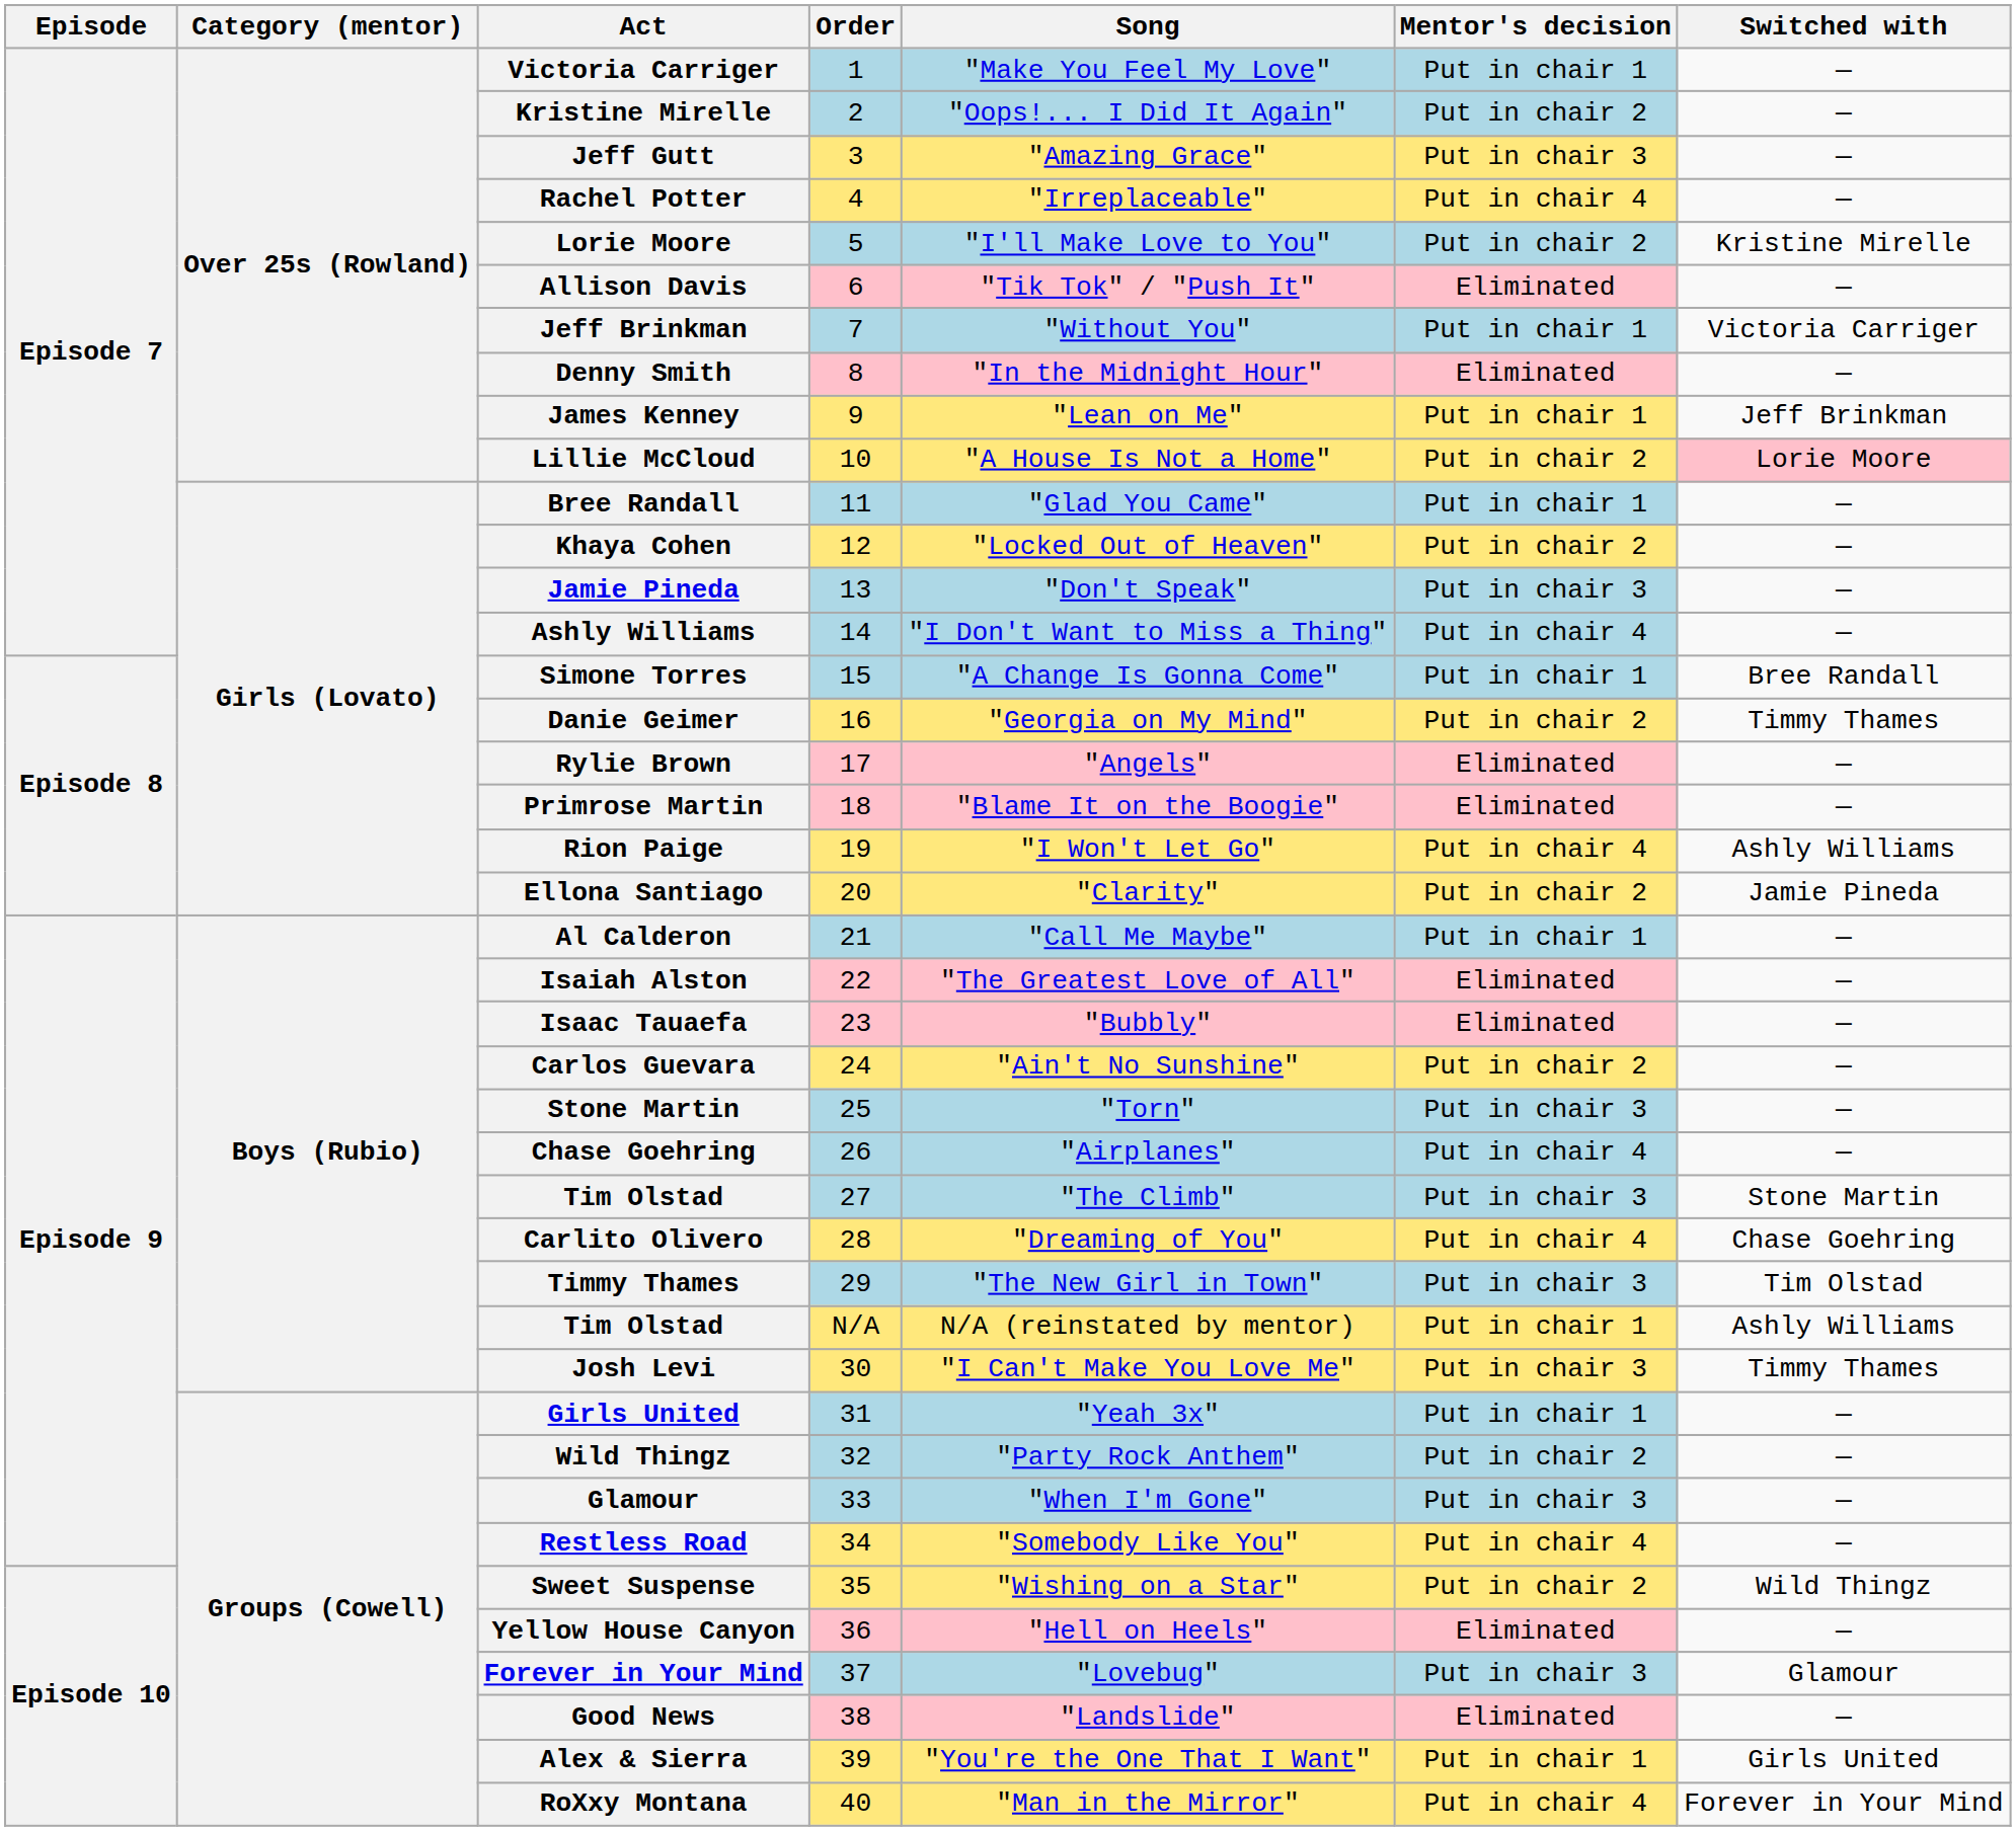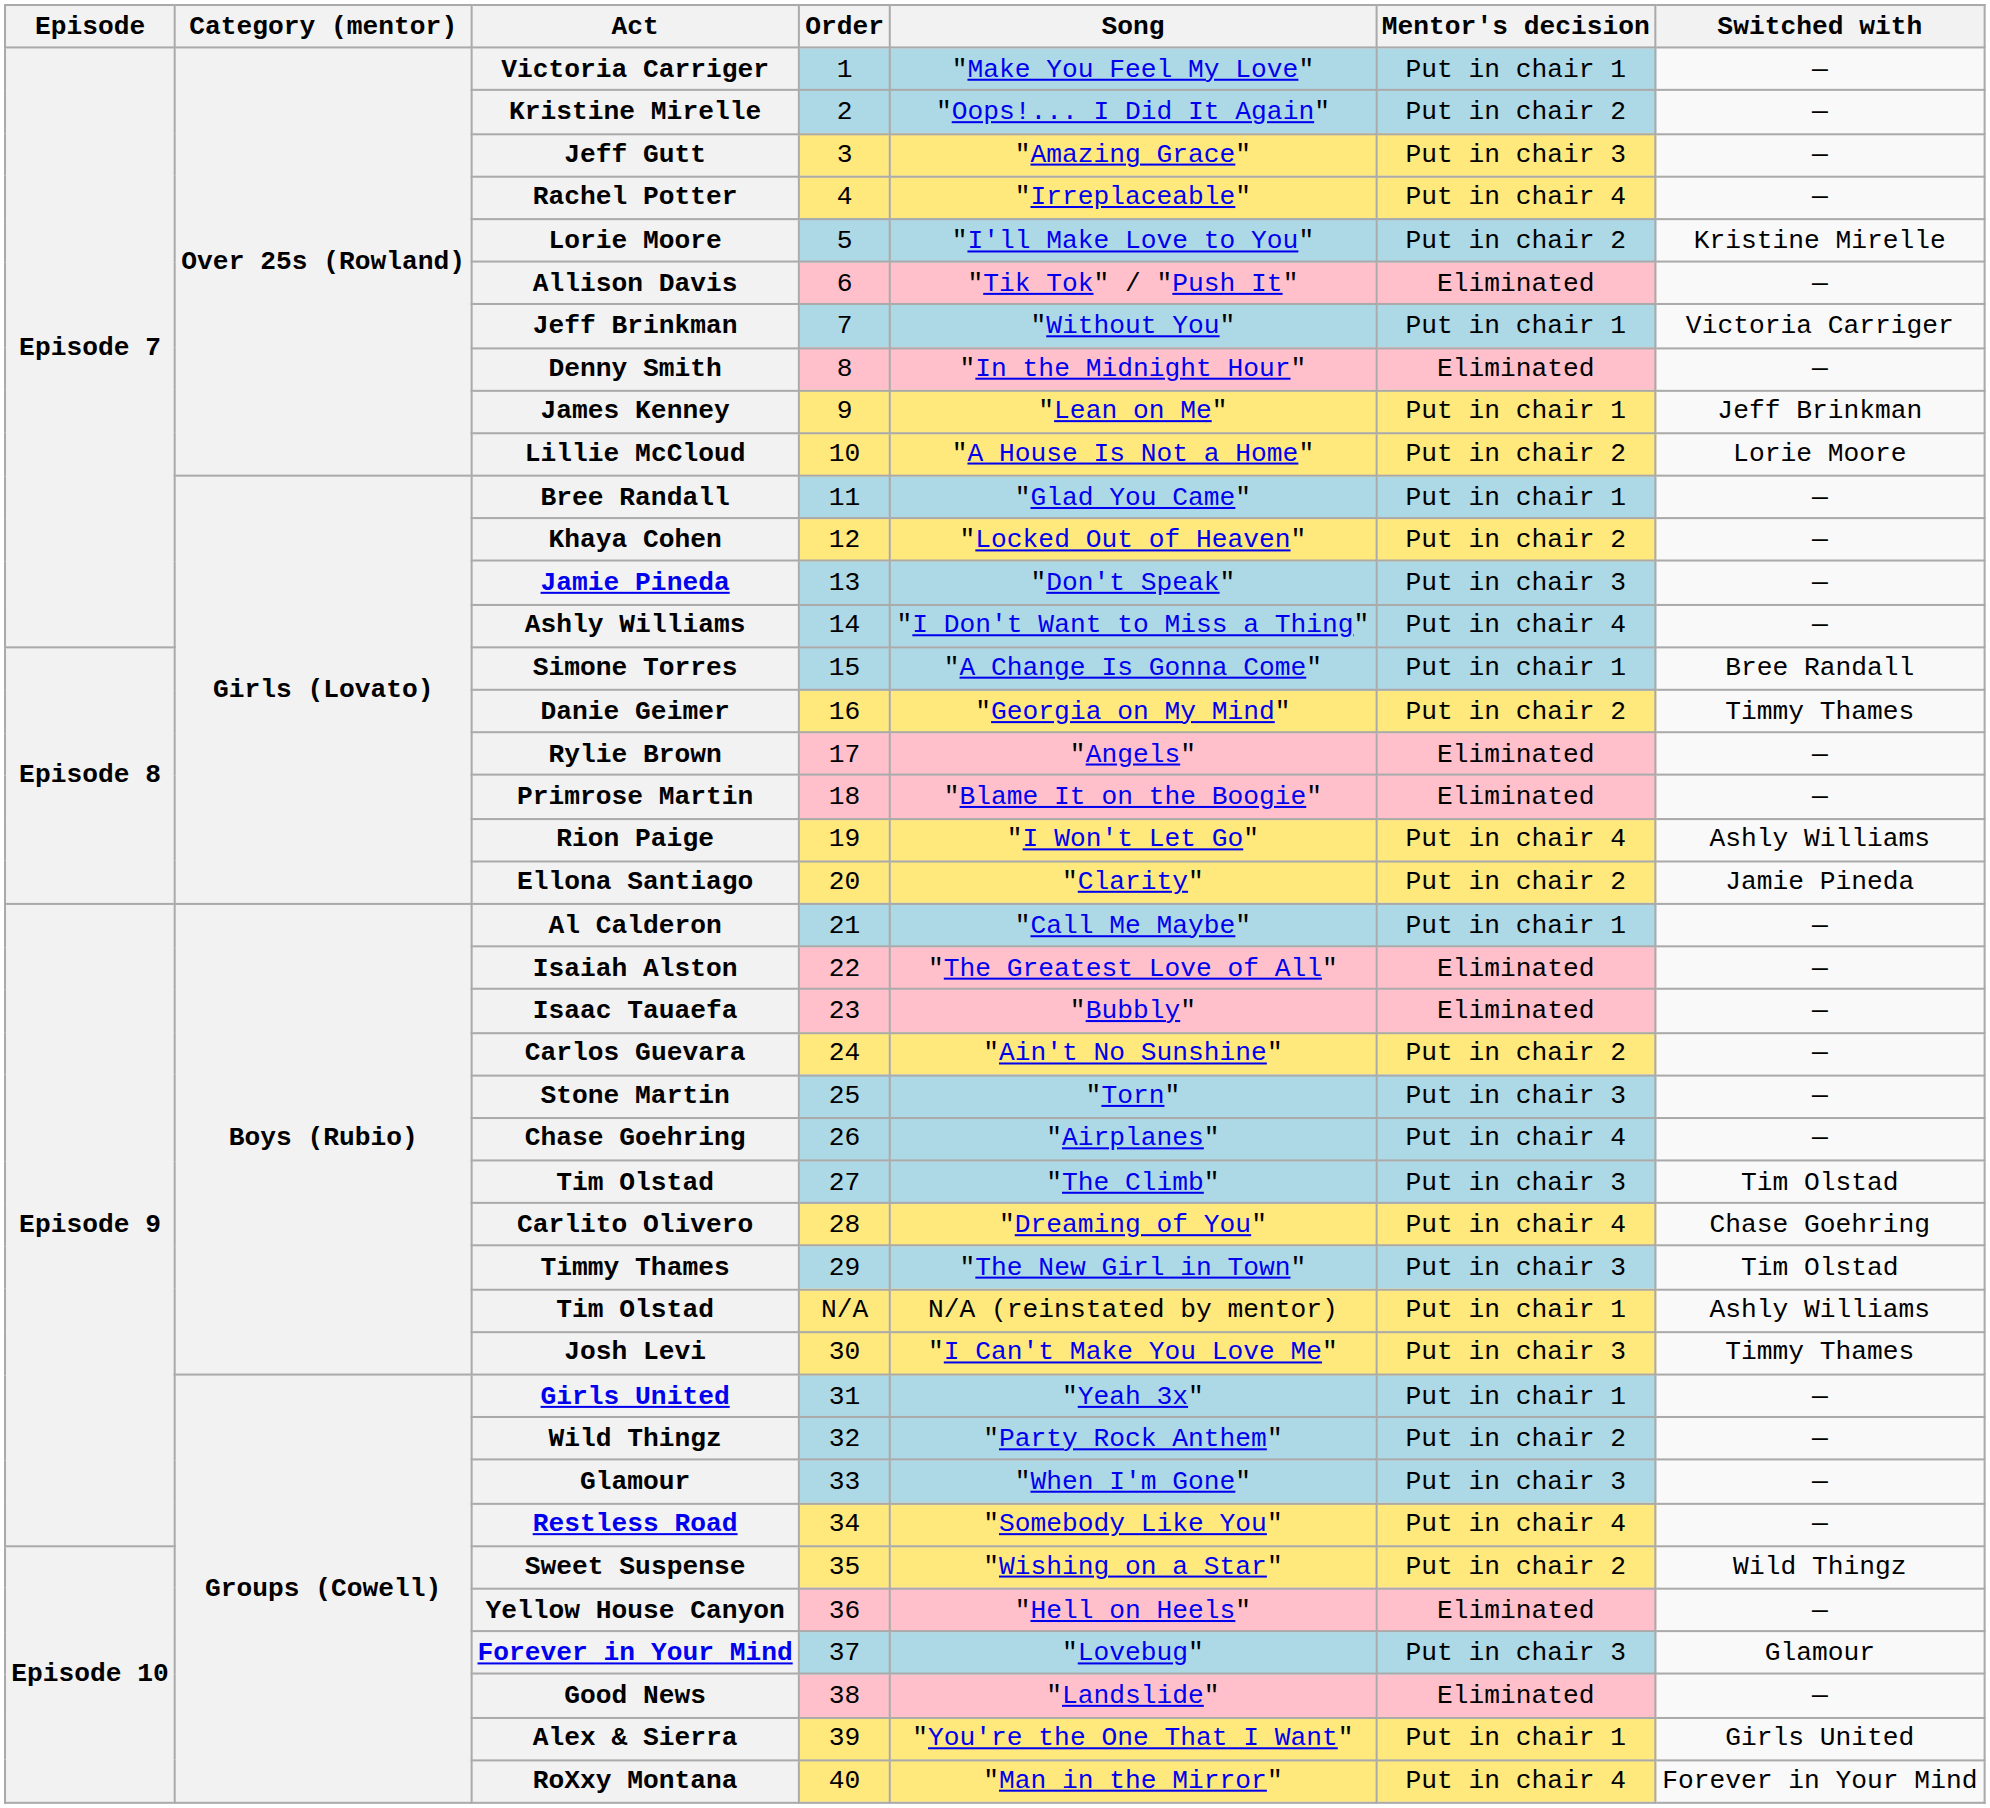 <table class="wikitable plainrowheaders" style="text-align: center;">
 <tr>
 <th scope="col">Episode</th>
 <th>Category (mentor)</th>
 <th>Act</th>
 <th>Order</th>
 <th>Song</th>
 <th>Mentor's decision</th>
 <th>Switched with</th>
 </tr>
 <tr>
 <th rowspan="14">Episode 7 <br></th>
 <th rowspan="10">Over 25s (Rowland)</th>
 <th scope="row">Victoria Carriger</th>
 <td style="background:lightblue;">1</td>
 <td style="background:lightblue;">"<a href='#'>Make You Feel My Love</a>"</td>
 <td style="background:lightblue;">Put in chair 1</td>
 <td>—</td>
 </tr>
 <tr>
 <th scope="row">Kristine Mirelle</th>
 <td style="background:lightblue;">2</td>
 <td style="background:lightblue;">"<a href='#'>Oops!... I Did It Again</a>"</td>
 <td style="background:lightblue;">Put in chair 2</td>
 <td>—</td>
 </tr>
 <tr>
 <th scope="row">Jeff Gutt</th>
 <td style="background:#FFE87C;">3</td>
 <td style="background:#FFE87C;">"<a href='#'>Amazing Grace</a>"</td>
 <td style="background:#FFE87C;">Put in chair 3</td>
 <td>—</td>
 </tr>
 <tr>
 <th scope="row">Rachel Potter</th>
 <td style="background:#FFE87C;">4</td>
 <td style="background:#FFE87C;">"<a href='#'>Irreplaceable</a>"</td>
 <td style="background:#FFE87C;">Put in chair 4</td>
 <td>—</td>
 </tr>
 <tr>
 <th scope="row">Lorie Moore</th>
 <td style="background:lightblue;">5</td>
 <td style="background:lightblue;">"<a href='#'>I'll Make Love to You</a>"</td>
 <td style="background:lightblue;">Put in chair 2</td>
 <td>Kristine Mirelle</td>
 </tr>
 <tr>
 <th scope="row">Allison Davis</th>
 <td style="background:pink;">6</td>
 <td style="background:pink;">"<a href='#'>Tik Tok</a>" / "<a href='#'>Push It</a>"</td>
 <td style="background:pink;">Eliminated</td>
 <td>—</td>
 </tr>
 <tr>
 <th scope="row">Jeff Brinkman</th>
 <td style="background:lightblue;">7</td>
 <td style="background:lightblue;">"<a href='#'>Without You</a>"</td>
 <td style="background:lightblue;">Put in chair 1</td>
 <td>Victoria Carriger</td>
 </tr>
 <tr>
 <th scope="row">Denny Smith</th>
 <td style="background:pink;">8</td>
 <td style="background:pink;">"<a href='#'>In the Midnight Hour</a>"</td>
 <td style="background:pink;">Eliminated</td>
 <td>—</td>
 </tr>
 <tr>
 <th scope="row">James Kenney</th>
 <td style="background:#FFE87C;">9</td>
 <td style="background:#FFE87C;">"<a href='#'>Lean on Me</a>"</td>
 <td style="background:#FFE87C;">Put in chair 1</td>
 <td>Jeff Brinkman</td>
 </tr>
 <tr>
 <th scope="row">Lillie McCloud</th>
 <td style="background:#FFE87C;">10</td>
 <td style="background:#FFE87C;">"<a href='#'>A House Is Not a Home</a>"</td>
 <td style="background:#FFE87C;">Put in chair 2</td>
-<td style="background: pink;">Lorie Moore</td>
+<td>Lorie Moore</td>
 </tr>
 <tr>
 <th rowspan="10">Girls (Lovato)</th>
 <th scope="row">Bree Randall</th>
 <td style="background:lightblue;">11</td>
 <td style="background:lightblue;">"<a href='#'>Glad You Came</a>"</td>
 <td style="background:lightblue;">Put in chair 1</td>
 <td>—</td>
 </tr>
 <tr>
 <th scope="row">Khaya Cohen</th>
 <td style="background:#FFE87C;">12</td>
 <td style="background:#FFE87C;">"<a href='#'>Locked Out of Heaven</a>"</td>
 <td style="background:#FFE87C;">Put in chair 2</td>
 <td>—</td>
 </tr>
 <tr>
 <th scope="row"><a href='#'>Jamie Pineda</a></th>
 <td style="background:lightblue;">13</td>
 <td style="background:lightblue;">"<a href='#'>Don't Speak</a>"</td>
 <td style="background:lightblue;">Put in chair 3</td>
 <td>—</td>
 </tr>
 <tr>
 <th scope="row">Ashly Williams</th>
 <td style="background:lightblue;">14</td>
 <td style="background:lightblue;">"<a href='#'>I Don't Want to Miss a Thing</a>"</td>
 <td style="background:lightblue;">Put in chair 4</td>
 <td>—</td>
 </tr>
 <tr>
 <th rowspan="6">Episode 8 <br></th>
 <th scope="row">Simone Torres</th>
 <td style="background:lightblue;">15</td>
 <td style="background:lightblue;">"<a href='#'>A Change Is Gonna Come</a>"</td>
 <td style="background:lightblue;">Put in chair 1</td>
 <td>Bree Randall</td>
 </tr>
 <tr>
 <th scope="row">Danie Geimer</th>
 <td style="background:#FFE87C;">16</td>
 <td style="background:#FFE87C;">"<a href='#'>Georgia on My Mind</a>"</td>
 <td style="background:#FFE87C;">Put in chair 2</td>
 <td>Timmy Thames</td>
 </tr>
 <tr>
 <th scope="row">Rylie Brown</th>
 <td style="background:pink;">17</td>
 <td style="background:pink;">"<a href='#'>Angels</a>"</td>
 <td style="background:pink;">Eliminated</td>
 <td>—</td>
 </tr>
 <tr>
 <th scope="row">Primrose Martin</th>
 <td style="background:pink;">18</td>
 <td style="background:pink;">"<a href='#'>Blame It on the Boogie</a>"</td>
 <td style="background:pink;">Eliminated</td>
 <td>—</td>
 </tr>
 <tr>
 <th scope="row">Rion Paige</th>
 <td style="background:#FFE87C;">19</td>
 <td style="background:#FFE87C;">"<a href='#'>I Won't Let Go</a>"</td>
 <td style="background:#FFE87C;">Put in chair 4</td>
 <td>Ashly Williams</td>
 </tr>
 <tr>
 <th scope="row">Ellona Santiago</th>
 <td style="background:#FFE87C;">20</td>
 <td style="background:#FFE87C;">"<a href='#'>Clarity</a>"</td>
 <td style="background:#FFE87C;">Put in chair 2</td>
 <td>Jamie Pineda</td>
 </tr>
 <tr>
 <th rowspan="15">Episode 9 <br></th>
 <th rowspan="11">Boys (Rubio)</th>
 <th scope="row">Al Calderon</th>
 <td style="background:lightblue;">21</td>
 <td style="background:lightblue;">"<a href='#'>Call Me Maybe</a>"</td>
 <td style="background:lightblue;">Put in chair 1</td>
 <td>—</td>
 </tr>
 <tr>
 <th scope="row">Isaiah Alston</th>
 <td style="background:pink;">22</td>
 <td style="background:pink;">"<a href='#'>The Greatest Love of All</a>"</td>
 <td style="background:pink;">Eliminated</td>
 <td>—</td>
 </tr>
 <tr>
 <th scope="row">Isaac Tauaefa</th>
 <td style="background:pink;">23</td>
 <td style="background:pink;">"<a href='#'>Bubbly</a>"</td>
 <td style="background:pink;">Eliminated</td>
 <td>—</td>
 </tr>
 <tr>
 <th scope="row">Carlos Guevara</th>
 <td style="background:#FFE87C;">24</td>
 <td style="background:#FFE87C;">"<a href='#'>Ain't No Sunshine</a>"</td>
 <td style="background:#FFE87C;">Put in chair 2</td>
 <td>—</td>
 </tr>
 <tr>
 <th scope="row">Stone Martin</th>
 <td style="background:lightblue;">25</td>
 <td style="background:lightblue;">"<a href='#'>Torn</a>"</td>
 <td style="background:lightblue;">Put in chair 3</td>
 <td>—</td>
 </tr>
 <tr>
 <th scope="row">Chase Goehring</th>
 <td style="background:lightblue;">26</td>
 <td style="background:lightblue;">"<a href='#'>Airplanes</a>"</td>
 <td style="background:lightblue;">Put in chair 4</td>
 <td>—</td>
 </tr>
 <tr>
 <th scope="row">Tim Olstad</th>
 <td style="background:lightblue;">27</td>
 <td style="background:lightblue;">"<a href='#'>The Climb</a>"</td>
 <td style="background:lightblue;">Put in chair 3</td>
-<td>Stone Martin</td>
+<td>Tim Olstad</td>
 </tr>
 <tr>
 <th scope="row">Carlito Olivero</th>
 <td style="background:#FFE87C;">28</td>
 <td style="background:#FFE87C;">"<a href='#'>Dreaming of You</a>"</td>
 <td style="background:#FFE87C;">Put in chair 4</td>
 <td>Chase Goehring</td>
 </tr>
 <tr>
 <th scope="row">Timmy Thames</th>
 <td style="background:lightblue;">29</td>
 <td style="background:lightblue;">"<a href='#'>The New Girl in Town</a>"</td>
 <td style="background:lightblue;">Put in chair 3</td>
 <td>Tim Olstad</td>
 </tr>
 <tr>
 <th scope="row">Tim Olstad</th>
 <td style="background:#FFE87C;">N/A</td>
 <td style="background:#FFE87C;">N/A (reinstated by mentor)</td>
 <td style="background:#FFE87C;">Put in chair 1</td>
 <td>Ashly Williams</td>
 </tr>
 <tr>
 <th scope="row">Josh Levi</th>
 <td style="background:#FFE87C;">30</td>
 <td style="background:#FFE87C;">"<a href='#'>I Can't Make You Love Me</a>"</td>
 <td style="background:#FFE87C;">Put in chair 3</td>
 <td>Timmy Thames</td>
 </tr>
 <tr>
 <th rowspan="10">Groups (Cowell)</th>
 <th scope="row"><a href='#'>Girls United</a></th>
 <td style="background:lightblue;">31</td>
 <td style="background:lightblue;">"<a href='#'>Yeah 3x</a>"</td>
 <td style="background:lightblue;">Put in chair 1</td>
 <td>—</td>
 </tr>
 <tr>
 <th scope="row">Wild Thingz</th>
 <td style="background:lightblue;">32</td>
 <td style="background:lightblue;">"<a href='#'>Party Rock Anthem</a>"</td>
 <td style="background:lightblue;">Put in chair 2</td>
 <td>—</td>
 </tr>
 <tr>
 <th scope="row">Glamour</th>
 <td style="background:lightblue;">33</td>
 <td style="background:lightblue;">"<a href='#'>When I'm Gone</a>"</td>
 <td style="background:lightblue;">Put in chair 3</td>
 <td>—</td>
 </tr>
 <tr>
 <th scope="row"><a href='#'>Restless Road</a></th>
 <td style="background:#FFE87C;">34</td>
 <td style="background:#FFE87C;">"<a href='#'>Somebody Like You</a>"</td>
 <td style="background:#FFE87C;">Put in chair 4</td>
 <td>—</td>
 </tr>
 <tr>
 <th rowspan="6">Episode 10 <br></th>
 <th scope="row">Sweet Suspense</th>
 <td style="background:#FFE87C;">35</td>
 <td style="background:#FFE87C;">"<a href='#'>Wishing on a Star</a>"</td>
 <td style="background:#FFE87C;">Put in chair 2</td>
 <td>Wild Thingz</td>
 </tr>
 <tr>
 <th scope="row">Yellow House Canyon</th>
 <td style="background:pink;">36</td>
 <td style="background:pink;">"<a href='#'>Hell on Heels</a>"</td>
 <td style="background:pink;">Eliminated</td>
 <td>—</td>
 </tr>
 <tr>
 <th scope="row"><a href='#'>Forever in Your Mind</a></th>
 <td style="background:lightblue;">37</td>
 <td style="background:lightblue;">"<a href='#'>Lovebug</a>"</td>
 <td style="background:lightblue;">Put in chair 3</td>
 <td>Glamour</td>
 </tr>
 <tr>
 <th scope="row">Good News</th>
 <td style="background:pink;">38</td>
 <td style="background:pink;">"<a href='#'>Landslide</a>"</td>
 <td style="background:pink;">Eliminated</td>
 <td>—</td>
 </tr>
 <tr>
 <th scope="row">Alex & Sierra</th>
 <td style="background:#FFE87C;">39</td>
 <td style="background:#FFE87C;">"<a href='#'>You're the One That I Want</a>"</td>
 <td style="background:#FFE87C;">Put in chair 1</td>
 <td>Girls United</td>
 </tr>
 <tr>
 <th scope="row">RoXxy Montana</th>
 <td style="background:#FFE87C;">40</td>
 <td style="background:#FFE87C;">"<a href='#'>Man in the Mirror</a>"</td>
 <td style="background:#FFE87C;">Put in chair 4</td>
 <td>Forever in Your Mind</td>
 </tr>
 </table>
